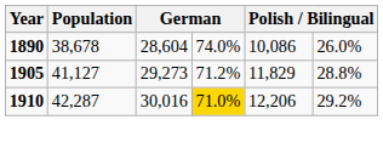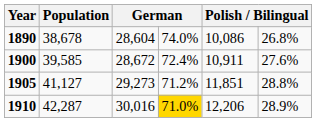 <table class="wikitable">
 <tr>
 <th>Year</th>
 <th>Population</th>
 <th colspan="2">German</th>
 <th colspan="2">Polish / Bilingual</th>
 </tr>
 <tr>
 <td><strong>1890</strong></td>
 <td>38,678</td>
 <td>28,604</td>
 <td>74.0%</td>
 <td>10,086</td>
-<td>26.0%</td>
+<td>26.8%</td>
+</tr>
+<tr>
+<td><strong>1900</strong></td>
+<td>39,585</td>
+<td>28,672</td>
+<td>72.4%</td>
+<td>10,911</td>
+<td>27.6%</td>
 </tr>
 <tr>
 <td><strong>1905</strong></td>
 <td>41,127</td>
 <td>29,273</td>
 <td>71.2%</td>
-<td>11,829</td>
+<td>11,851</td>
 <td>28.8%</td>
 </tr>
 <tr>
 <td><strong>1910</strong></td>
 <td>42,287</td>
 <td>30,016</td>
 <td style="background: gold;">71.0%</td>
 <td>12,206</td>
-<td>29.2%</td>
+<td>28.9%</td>
 </tr>
 </table>
